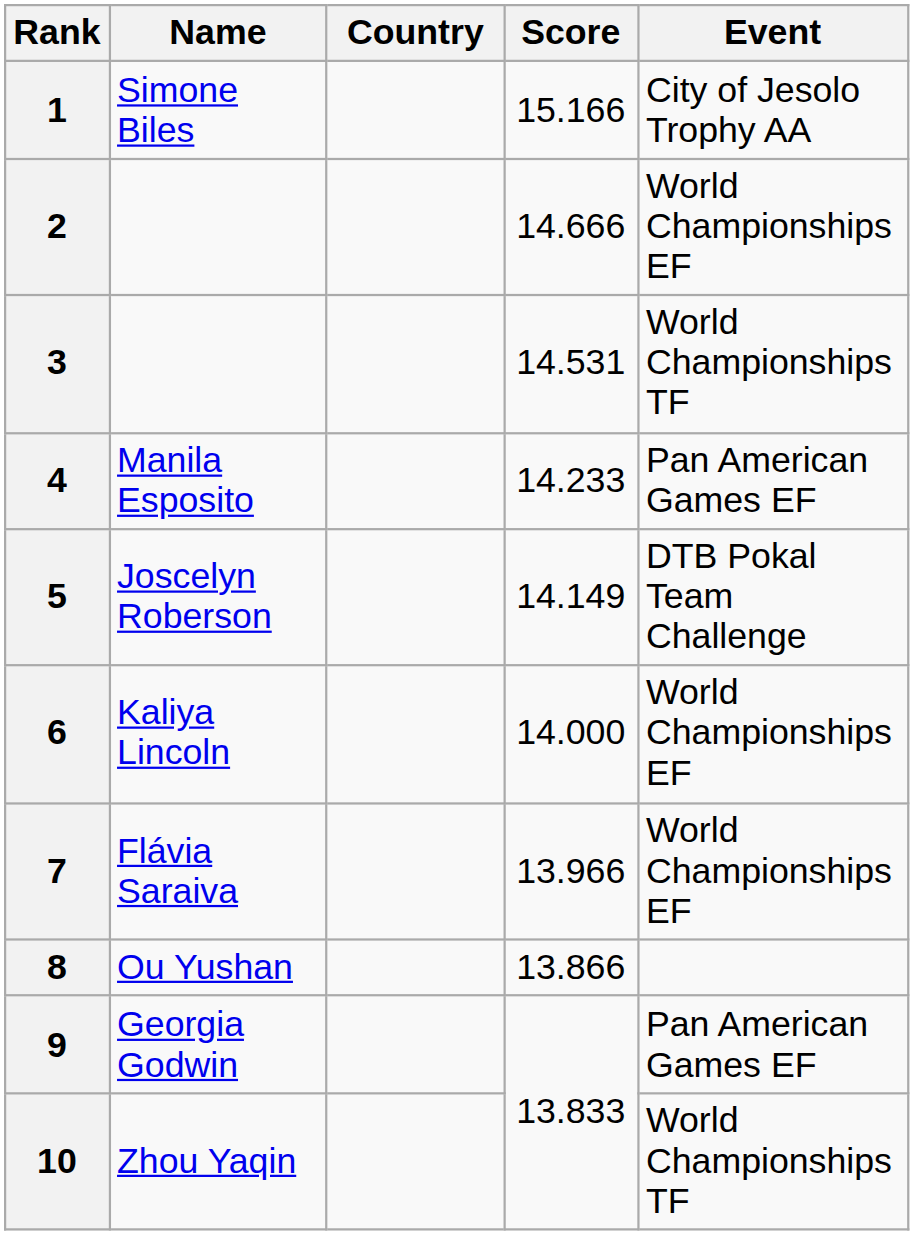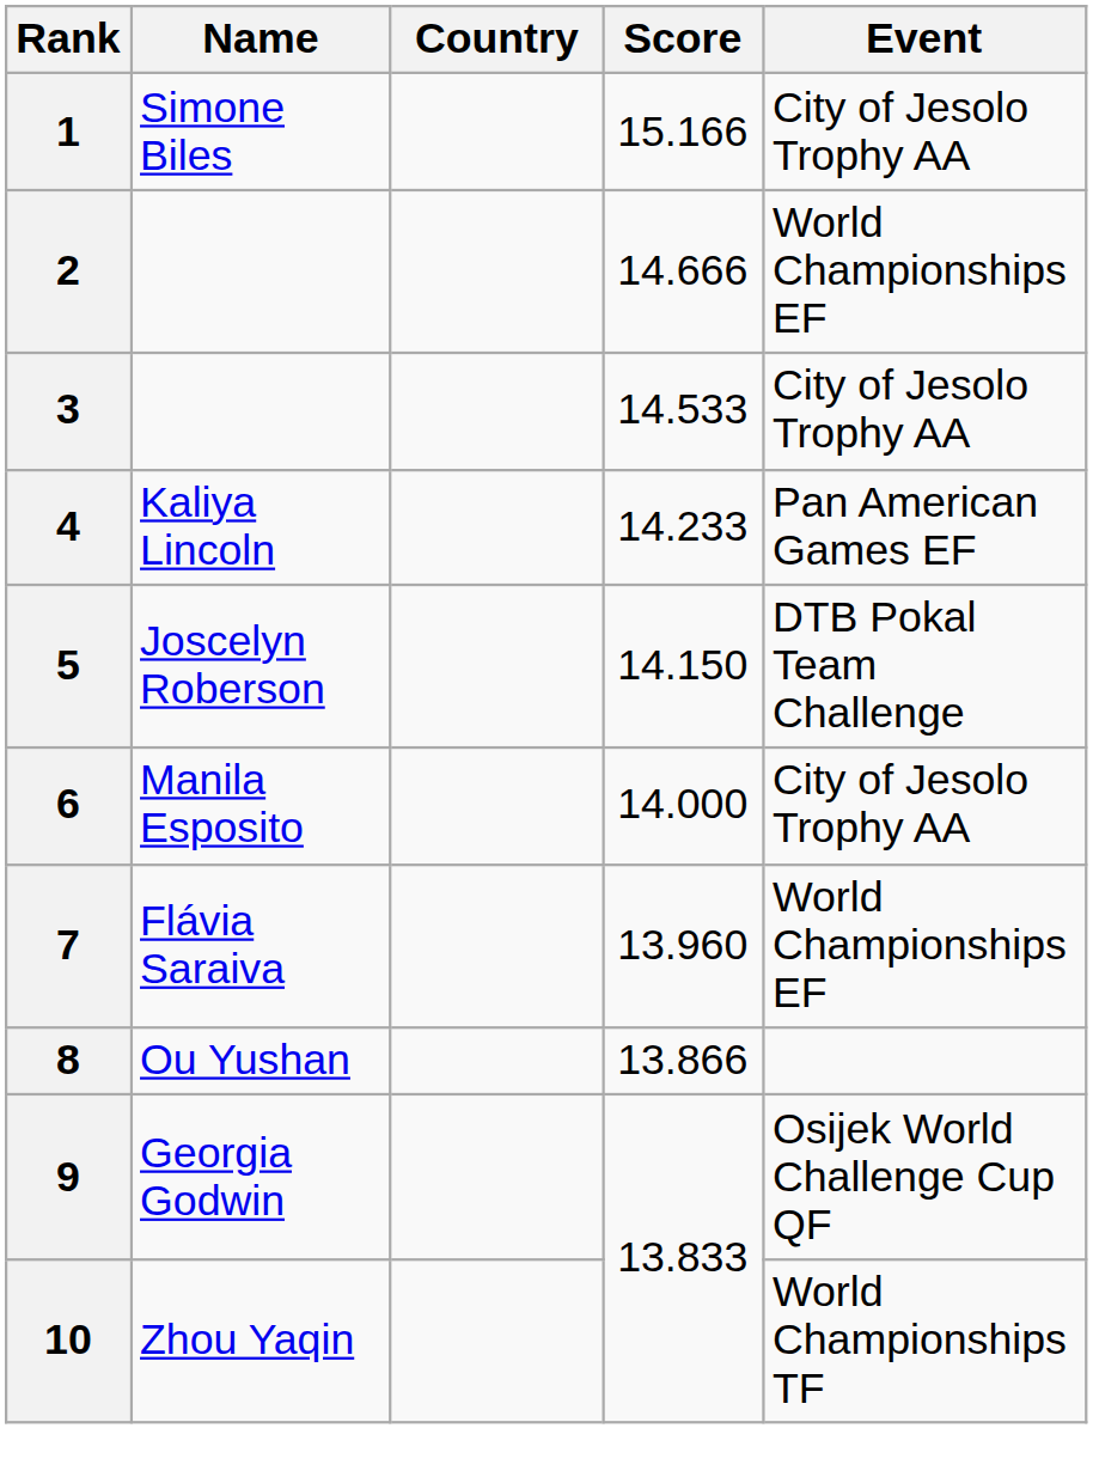 <table class="wikitable sortable" style="width:65%;">
 <tr>
 <th style="text-align:center; width:5%;">Rank</th>
 <th style="text-align:center; width:25%;">Name</th>
 <th style="text-align:center; width:20%;">Country</th>
 <th style="text-align:center; width:15%;">Score</th>
 <th style="text-align:center; width:30%;">Event</th>
 </tr>
 <tr>
 <th>1</th>
 <td><a href='#'>Simone Biles</a></td>
 <td></td>
 <td align="center">15.166</td>
 <td>City of Jesolo Trophy AA</td>
 </tr>
 <tr>
 <th>2</th>
 <td></td>
 <td></td>
 <td align="center">14.666</td>
 <td>World Championships EF</td>
 </tr>
 <tr>
 <th>3</th>
 <td></td>
 <td></td>
-<td align="center">14.531</td>
-<td>World Championships TF</td>
+<td align="center">14.533</td>
+<td>City of Jesolo Trophy AA</td>
 </tr>
 <tr>
 <th>4</th>
-<td><a href='#'>Manila Esposito</a></td>
+<td><a href='#'>Kaliya Lincoln</a></td>
 <td></td>
 <td align="center">14.233</td>
 <td>Pan American Games EF</td>
 </tr>
 <tr>
 <th>5</th>
 <td><a href='#'>Joscelyn Roberson</a></td>
 <td></td>
-<td align="center">14.149</td>
+<td align="center">14.150</td>
 <td>DTB Pokal Team Challenge</td>
 </tr>
 <tr>
 <th>6</th>
-<td><a href='#'>Kaliya Lincoln</a></td>
+<td><a href='#'>Manila Esposito</a></td>
 <td></td>
 <td align="center">14.000</td>
-<td>World Championships EF</td>
+<td>City of Jesolo Trophy AA</td>
 </tr>
 <tr>
 <th>7</th>
 <td><a href='#'>Flávia Saraiva</a></td>
 <td></td>
-<td align="center">13.966</td>
+<td align="center">13.960</td>
 <td>World Championships EF</td>
 </tr>
 <tr>
 <th>8</th>
 <td><a href='#'>Ou Yushan</a></td>
 <td></td>
 <td align="center">13.866</td>
 <td></td>
 </tr>
 <tr>
 <th>9</th>
 <td><a href='#'>Georgia Godwin</a></td>
 <td></td>
 <td rowspan=2 align="center">13.833</td>
-<td>Pan American Games EF</td>
+<td>Osijek World Challenge Cup QF</td>
 </tr>
 <tr>
 <th>10</th>
 <td><a href='#'>Zhou Yaqin</a></td>
 <td></td>
 <td>World Championships TF</td>
 </tr>
 </table>
